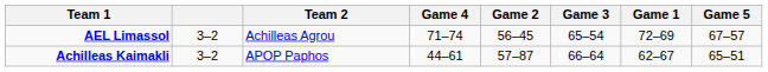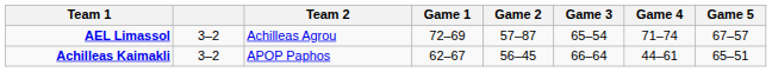 <table class=wikitable style="text-align:center">
 <tr>
 <th width=200>Team 1</th>
 <th width=80></th>
 <th width=200>Team 2</th>
-<th width=80>Game 4</th>
+<th width=80>Game 1</th>
 <th width=80>Game 2</th>
 <th width=80>Game 3</th>
-<th width=80>Game 1</th>
+<th width=80>Game 4</th>
 <th width=80>Game 5</th>
 </tr>
 <tr>
 <td align=right><strong><a href='#'>AEL Limassol</a></strong></td>
 <td>3–2</td>
 <td align=left><a href='#'>Achilleas Agrou</a></td>
+<td>72–69</td>
+<td>57–87</td>
+<td>65–54</td>
 <td>71–74</td>
-<td>56–45</td>
-<td>65–54</td>
-<td>72–69</td>
 <td>67–57</td>
 </tr>
 <tr>
 <td align=right><strong><a href='#'>Achilleas Kaimakli</a></strong></td>
 <td>3–2</td>
 <td align=left><a href='#'>APOP Paphos</a></td>
+<td>62–67</td>
+<td>56–45</td>
+<td>66–64</td>
 <td>44–61</td>
-<td>57–87</td>
-<td>66–64</td>
-<td>62–67</td>
 <td>65–51</td>
 </tr>
 </table>
